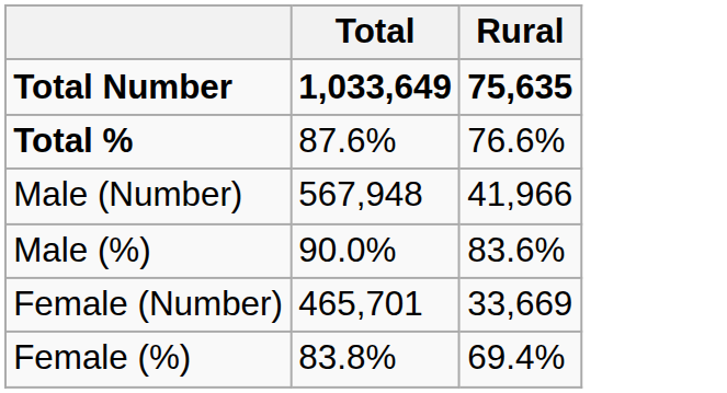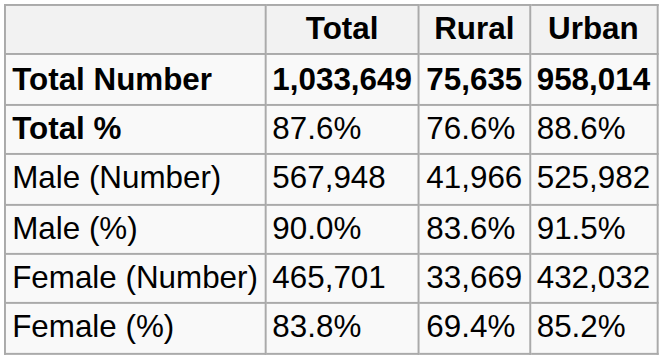 <table class="wikitable">
 <tr>
 <th></th>
 <th>Total</th>
 <th>Rural</th>
+<th>Urban</th>
 </tr>
 <tr>
 <td><strong>Total Number</strong></td>
 <td><strong>1,033,649</strong></td>
 <td><strong>75,635</strong></td>
+<td><strong>958,014</strong></td>
 </tr>
 <tr>
 <td><strong>Total %</strong></td>
 <td>87.6%</td>
 <td>76.6%</td>
+<td>88.6%</td>
 </tr>
 <tr>
 <td>Male (Number)</td>
 <td>567,948</td>
 <td>41,966</td>
+<td>525,982</td>
 </tr>
 <tr>
 <td>Male (%)</td>
 <td>90.0%</td>
 <td>83.6%</td>
+<td>91.5%</td>
 </tr>
 <tr>
 <td>Female (Number)</td>
 <td>465,701</td>
 <td>33,669</td>
+<td>432,032</td>
 </tr>
 <tr>
 <td>Female (%)</td>
 <td>83.8%</td>
 <td>69.4%</td>
+<td>85.2%</td>
 </tr>
 </table>
